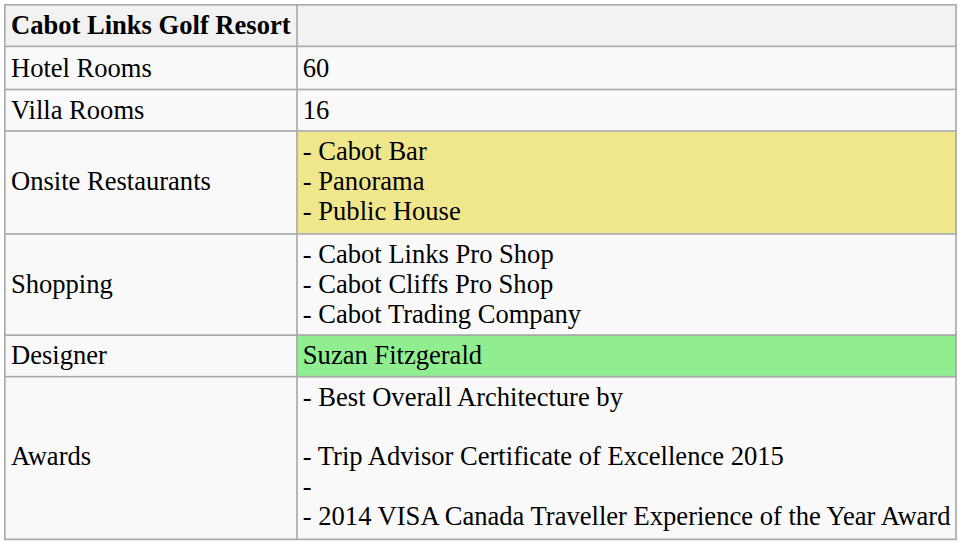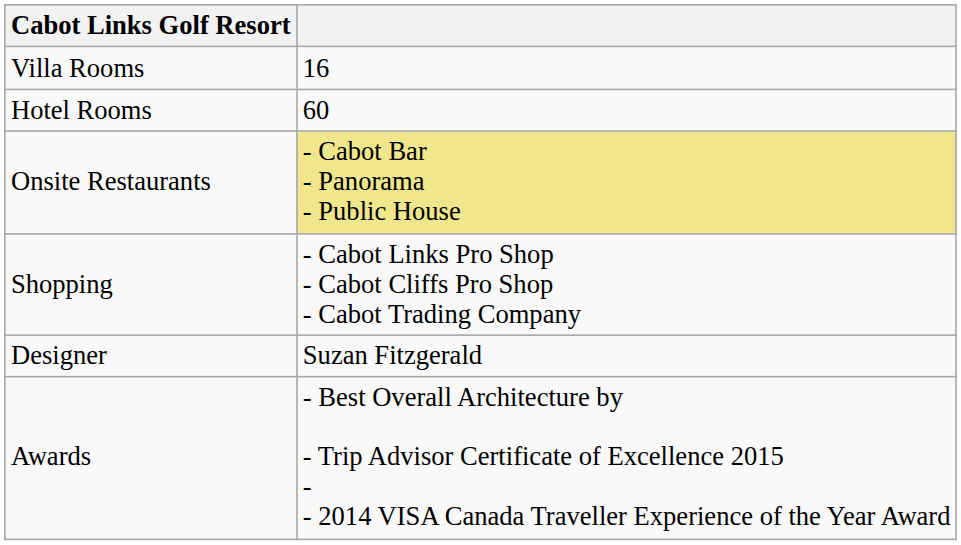 <table class="wikitable">
 <tr>
 <th>Cabot Links Golf Resort</th>
 <th></th>
 </tr>
 <tr>
+<td>Villa Rooms</td>
+<td>16</td>
+</tr>
+<tr>
 <td>Hotel Rooms</td>
 <td>60</td>
-</tr>
-<tr>
-<td>Villa Rooms</td>
-<td>16</td>
 </tr>
 <tr>
 <td>Onsite Restaurants</td>
 <td style="background: khaki;">- Cabot Bar<br>- Panorama<br>- Public House</td>
 </tr>
 <tr>
 <td>Shopping</td>
 <td>- Cabot Links Pro Shop<br>- Cabot Cliffs Pro Shop<br>- Cabot Trading Company</td>
 </tr>
 <tr>
 <td>Designer</td>
-<td style="background: lightgreen;">Suzan Fitzgerald</td>
+<td>Suzan Fitzgerald</td>
 </tr>
 <tr>
 <td>Awards</td>
 <td>- Best Overall Architecture by<br> <br>- Trip Advisor Certificate of Excellence 2015<br>- <br>- 2014 VISA Canada Traveller Experience of the Year Award</td>
 </tr>
 </table>
